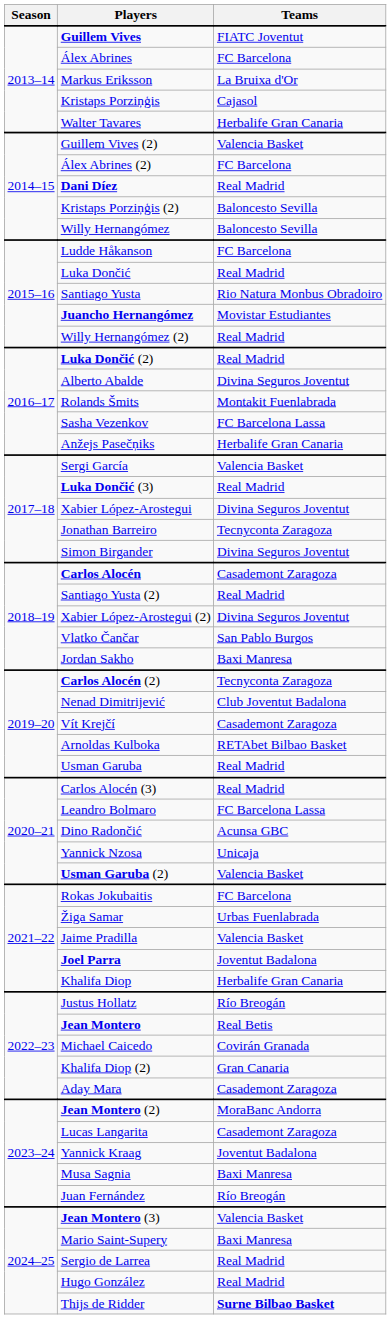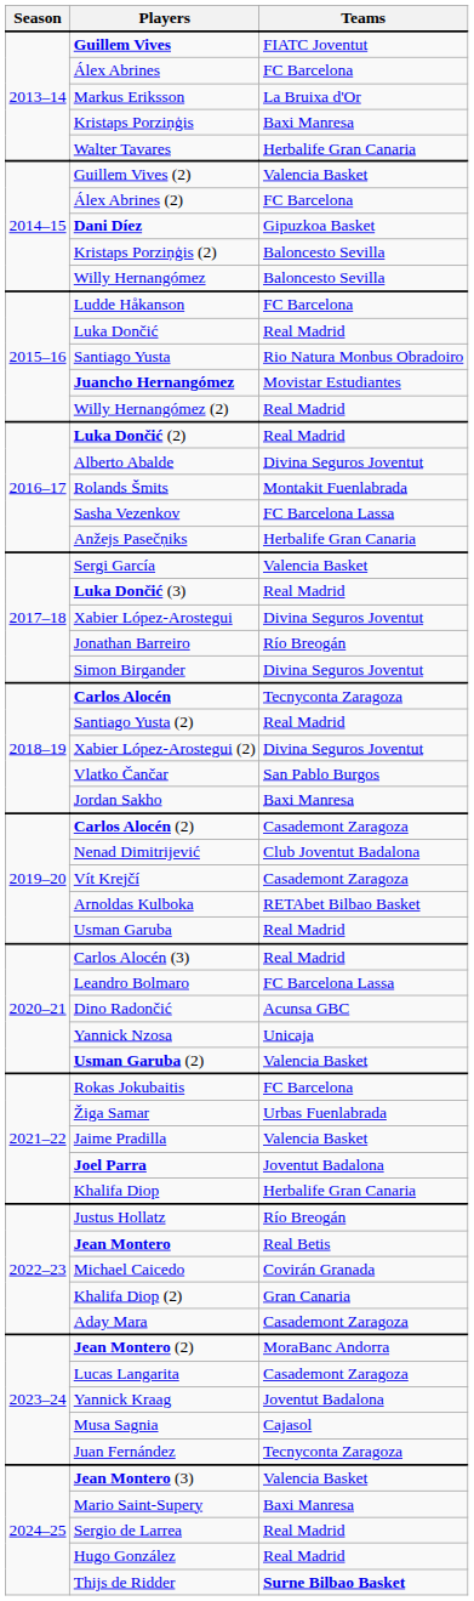 <table class="wikitable">
 <tr>
 <th>Season</th>
 <th>Players</th>
 <th>Teams</th>
 </tr>
 <tr>
 </tr>
 <tr style = "border-top:2px solid black;">
 <td rowspan=5><a href='#'>2013–14</a></td>
 <td> <strong><a href='#'>Guillem Vives</a></strong></td>
 <td><a href='#'>FIATC Joventut</a></td>
 </tr>
 <tr>
 <td> <a href='#'>Álex Abrines</a></td>
 <td><a href='#'>FC Barcelona</a></td>
 </tr>
 <tr>
 <td> <a href='#'>Markus Eriksson</a></td>
 <td><a href='#'>La Bruixa d'Or</a></td>
 </tr>
 <tr>
 <td> <a href='#'>Kristaps Porziņģis</a></td>
-<td><a href='#'>Cajasol</a></td>
+<td><a href='#'>Baxi Manresa</a></td>
 </tr>
 <tr>
 <td> <a href='#'>Walter Tavares</a></td>
 <td><a href='#'>Herbalife Gran Canaria</a></td>
 </tr>
 <tr>
 </tr>
 <tr style = "border-top:2px solid black;">
 <td rowspan=5><a href='#'>2014–15</a></td>
 <td> <a href='#'>Guillem Vives</a> (2)</td>
 <td><a href='#'>Valencia Basket</a></td>
 </tr>
 <tr>
 <td> <a href='#'>Álex Abrines</a> (2)</td>
 <td><a href='#'>FC Barcelona</a></td>
 </tr>
 <tr>
 <td> <strong><a href='#'>Dani Díez</a></strong></td>
-<td><a href='#'>Real Madrid</a></td>
+<td><a href='#'>Gipuzkoa Basket</a></td>
 </tr>
 <tr>
 <td> <a href='#'>Kristaps Porziņģis</a> (2)</td>
 <td><a href='#'>Baloncesto Sevilla</a></td>
 </tr>
 <tr>
 <td> <a href='#'>Willy Hernangómez</a></td>
 <td><a href='#'>Baloncesto Sevilla</a></td>
 </tr>
 <tr style = "border-top:2px solid black;">
 <td rowspan=5><a href='#'>2015–16</a></td>
 <td>  <a href='#'>Ludde Håkanson</a></td>
 <td><a href='#'>FC Barcelona</a></td>
 </tr>
 <tr>
 <td> <a href='#'>Luka Dončić</a></td>
 <td><a href='#'>Real Madrid</a></td>
 </tr>
 <tr>
 <td> <a href='#'>Santiago Yusta</a></td>
 <td><a href='#'>Rio Natura Monbus Obradoiro</a></td>
 </tr>
 <tr>
 <td> <strong><a href='#'>Juancho Hernangómez</a></strong></td>
 <td><a href='#'>Movistar Estudiantes</a></td>
 </tr>
 <tr>
 <td> <a href='#'>Willy Hernangómez</a> (2)</td>
 <td><a href='#'>Real Madrid</a></td>
 </tr>
 <tr style = "border-top:2px solid black;">
 <td rowspan=5><a href='#'>2016–17</a></td>
 <td> <strong><a href='#'>Luka Dončić</a></strong> (2)</td>
 <td><a href='#'>Real Madrid</a></td>
 </tr>
 <tr>
 <td>  <a href='#'>Alberto Abalde</a></td>
 <td><a href='#'>Divina Seguros Joventut</a></td>
 </tr>
 <tr>
 <td> <a href='#'>Rolands Šmits</a></td>
 <td><a href='#'>Montakit Fuenlabrada</a></td>
 </tr>
 <tr>
 <td> <a href='#'>Sasha Vezenkov</a></td>
 <td><a href='#'>FC Barcelona Lassa</a></td>
 </tr>
 <tr>
 <td> <a href='#'>Anžejs Pasečņiks</a></td>
 <td><a href='#'>Herbalife Gran Canaria</a></td>
 </tr>
 <tr style = "border-top:2px solid black;">
 <td rowspan=5><a href='#'>2017–18</a></td>
 <td> <a href='#'>Sergi García</a></td>
 <td><a href='#'>Valencia Basket</a></td>
 </tr>
 <tr>
 <td> <strong><a href='#'>Luka Dončić</a></strong> (3)</td>
 <td><a href='#'>Real Madrid</a></td>
 </tr>
 <tr>
 <td> <a href='#'>Xabier López-Arostegui</a></td>
 <td><a href='#'>Divina Seguros Joventut</a></td>
 </tr>
 <tr>
 <td> <a href='#'>Jonathan Barreiro</a></td>
-<td><a href='#'>Tecnyconta Zaragoza</a></td>
+<td><a href='#'>Río Breogán</a></td>
 </tr>
 <tr>
 <td> <a href='#'>Simon Birgander</a></td>
 <td><a href='#'>Divina Seguros Joventut</a></td>
 </tr>
 <tr style = "border-top:2px solid black;">
 <td rowspan=5><a href='#'>2018–19</a></td>
 <td> <strong><a href='#'>Carlos Alocén</a></strong></td>
-<td><a href='#'>Casademont Zaragoza</a></td>
+<td><a href='#'>Tecnyconta Zaragoza</a></td>
 </tr>
 <tr>
 <td> <a href='#'>Santiago Yusta</a> (2)</td>
 <td><a href='#'>Real Madrid</a></td>
 </tr>
 <tr>
 <td> <a href='#'>Xabier López-Arostegui</a> (2)</td>
 <td><a href='#'>Divina Seguros Joventut</a></td>
 </tr>
 <tr>
 <td> <a href='#'>Vlatko Čančar</a></td>
 <td><a href='#'>San Pablo Burgos</a></td>
 </tr>
 <tr>
 <td> <a href='#'>Jordan Sakho</a></td>
 <td><a href='#'>Baxi Manresa</a></td>
 </tr>
 <tr style = "border-top:2px solid black;">
 <td rowspan=5><a href='#'>2019–20</a></td>
 <td> <strong><a href='#'>Carlos Alocén</a></strong> (2)</td>
-<td><a href='#'>Tecnyconta Zaragoza</a></td>
+<td><a href='#'>Casademont Zaragoza</a></td>
 </tr>
 <tr>
 <td> <a href='#'>Nenad Dimitrijević</a></td>
 <td><a href='#'>Club Joventut Badalona</a></td>
 </tr>
 <tr>
 <td> <a href='#'>Vít Krejčí</a></td>
 <td><a href='#'>Casademont Zaragoza</a></td>
 </tr>
 <tr>
 <td> <a href='#'>Arnoldas Kulboka</a></td>
 <td><a href='#'>RETAbet Bilbao Basket</a></td>
 </tr>
 <tr>
 <td> <a href='#'>Usman Garuba</a></td>
 <td><a href='#'>Real Madrid</a></td>
 </tr>
 <tr style = "border-top:2px solid black;">
 <td rowspan=5><a href='#'>2020–21</a></td>
 <td> <a href='#'>Carlos Alocén</a> (3)</td>
 <td><a href='#'>Real Madrid</a></td>
 </tr>
 <tr>
 <td> <a href='#'>Leandro Bolmaro</a></td>
 <td><a href='#'>FC Barcelona Lassa</a></td>
 </tr>
 <tr>
 <td> <a href='#'>Dino Radončić</a></td>
 <td><a href='#'>Acunsa GBC</a></td>
 </tr>
 <tr>
 <td> <a href='#'>Yannick Nzosa</a></td>
 <td><a href='#'>Unicaja</a></td>
 </tr>
 <tr>
 <td> <strong><a href='#'>Usman Garuba</a></strong> (2)</td>
 <td><a href='#'>Valencia Basket</a></td>
 </tr>
 <tr style = "border-top:2px solid black;">
 <td rowspan=5><a href='#'>2021–22</a></td>
 <td> <a href='#'>Rokas Jokubaitis</a></td>
 <td><a href='#'>FC Barcelona</a></td>
 </tr>
 <tr>
 <td> <a href='#'>Žiga Samar</a></td>
 <td><a href='#'>Urbas Fuenlabrada</a></td>
 </tr>
 <tr>
 <td> <a href='#'>Jaime Pradilla</a></td>
 <td><a href='#'>Valencia Basket</a></td>
 </tr>
 <tr>
 <td> <strong><a href='#'>Joel Parra</a></strong></td>
 <td><a href='#'>Joventut Badalona</a></td>
 </tr>
 <tr>
 <td> <a href='#'>Khalifa Diop</a></td>
 <td><a href='#'>Herbalife Gran Canaria</a></td>
 </tr>
 <tr style = "border-top:2px solid black;">
 <td rowspan=5><a href='#'>2022–23</a></td>
 <td> <a href='#'>Justus Hollatz</a></td>
 <td><a href='#'>Río Breogán</a></td>
 </tr>
 <tr>
 <td> <strong><a href='#'>Jean Montero</a></strong></td>
 <td><a href='#'>Real Betis</a></td>
 </tr>
 <tr>
 <td> <a href='#'>Michael Caicedo</a></td>
 <td><a href='#'>Covirán Granada</a></td>
 </tr>
 <tr>
 <td> <a href='#'>Khalifa Diop</a> (2)</td>
 <td><a href='#'>Gran Canaria</a></td>
 </tr>
 <tr>
 <td> <a href='#'>Aday Mara</a></td>
 <td><a href='#'>Casademont Zaragoza</a></td>
 </tr>
 <tr style = "border-top:2px solid black;">
 <td rowspan=5><a href='#'>2023–24</a></td>
 <td> <strong><a href='#'>Jean Montero</a></strong> (2)</td>
 <td><a href='#'>MoraBanc Andorra</a></td>
 </tr>
 <tr>
 <td> <a href='#'>Lucas Langarita</a></td>
 <td><a href='#'>Casademont Zaragoza</a></td>
 </tr>
 <tr>
 <td> <a href='#'>Yannick Kraag</a></td>
 <td><a href='#'>Joventut Badalona</a></td>
 </tr>
 <tr>
 <td> <a href='#'>Musa Sagnia</a></td>
-<td><a href='#'>Baxi Manresa</a></td>
+<td><a href='#'>Cajasol</a></td>
 </tr>
 <tr>
 <td> <a href='#'>Juan Fernández</a></td>
-<td><a href='#'>Río Breogán</a></td>
+<td><a href='#'>Tecnyconta Zaragoza</a></td>
 </tr>
 <tr style = "border-top:2px solid black;">
 <td rowspan=5><a href='#'>2024–25</a></td>
 <td> <strong><a href='#'>Jean Montero</a></strong> (3)</td>
 <td><a href='#'>Valencia Basket</a></td>
 </tr>
 <tr>
 <td> <a href='#'>Mario Saint-Supery</a></td>
 <td><a href='#'>Baxi Manresa</a></td>
 </tr>
 <tr>
 <td> <a href='#'>Sergio de Larrea</a></td>
 <td><a href='#'>Real Madrid</a></td>
 </tr>
 <tr>
 <td> <a href='#'>Hugo González</a></td>
 <td><a href='#'>Real Madrid</a></td>
 </tr>
 <tr>
 <td> <a href='#'>Thijs de Ridder</a></td>
 <td><strong><a href='#'>Surne Bilbao Basket</a></strong></td>
 </tr>
 </table>
